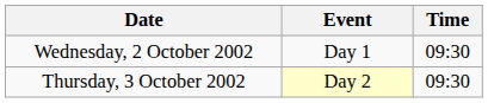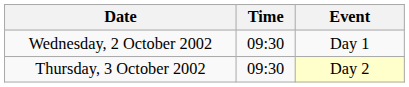 <table class = "wikitable" style="text-align:center;">
 <tr>
 <th width=220>Date</th>
+<th width=50>Time</th>
 <th width=100>Event</th>
-<th width=50>Time</th>
 </tr>
 <tr>
 <td>Wednesday, 2 October 2002</td>
+<td>09:30</td>
 <td>Day 1</td>
-<td>09:30</td>
 </tr>
 <tr>
 <td>Thursday, 3 October 2002</td>
+<td>09:30</td>
 <td bgcolor=ffffcc>Day 2</td>
-<td>09:30</td>
 </tr>
 </table>
